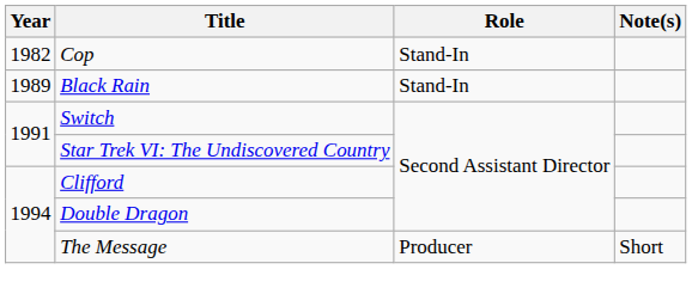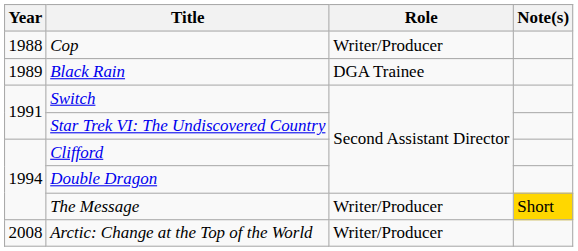 <table class="wikitable sortable">
 <tr>
 <th>Year</th>
 <th>Title</th>
 <th>Role</th>
 <th>Note(s)</th>
 </tr>
 <tr>
-<td>1982</td>
+<td>1988</td>
 <td><em>Cop</em></td>
-<td>Stand-In</td>
+<td>Writer/Producer</td>
 <td></td>
 </tr>
 <tr>
 <td>1989</td>
 <td><em><a href='#'>Black Rain</a></em></td>
-<td>Stand-In</td>
+<td>DGA Trainee</td>
 <td></td>
 </tr>
 <tr>
 <td rowspan=2>1991</td>
 <td><em><a href='#'>Switch</a></em></td>
 <td rowspan=4>Second Assistant Director</td>
 <td></td>
 </tr>
 <tr>
 <td><em><a href='#'>Star Trek VI: The Undiscovered Country</a></em></td>
 <td></td>
 </tr>
 <tr>
 <td rowspan=3>1994</td>
 <td><em><a href='#'>Clifford</a></em></td>
 <td></td>
 </tr>
 <tr>
 <td><em><a href='#'>Double Dragon</a></em></td>
 <td></td>
 </tr>
 <tr>
 <td><em>The Message</em></td>
-<td>Producer</td>
-<td>Short</td>
+<td>Writer/Producer</td>
+<td style="background: gold;">Short</td>
+</tr>
+<tr>
+<td>2008</td>
+<td><em>Arctic: Change at the Top of the World</em></td>
+<td>Writer/Producer</td>
+<td></td>
 </tr>
 </table>
